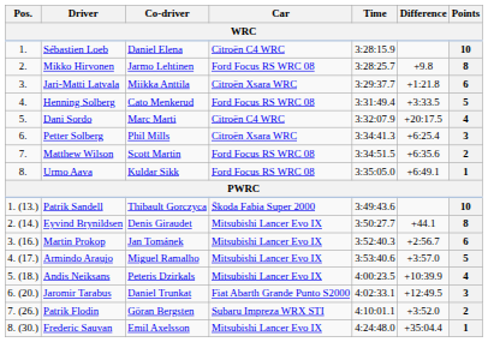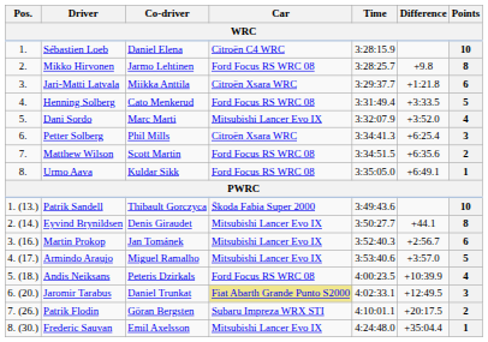 <table class="wikitable" style="text-align: center; font-size: 90%; max-width: 950px;">
 <tr>
 <th>Pos.</th>
 <th>Driver</th>
 <th>Co-driver</th>
 <th>Car</th>
 <th>Time</th>
 <th>Difference</th>
 <th>Points</th>
 </tr>
 <tr>
 <th colspan="7" style="border-bottom: 2px solid LightSteelBlue;">WRC</th>
 </tr>
 <tr>
 <td>1.</td>
 <td align="left"> <a href='#'>Sébastien Loeb</a></td>
 <td align="left"> <a href='#'>Daniel Elena</a></td>
 <td align="left"><a href='#'>Citroën C4 WRC</a></td>
 <td>3:28:15.9</td>
 <td></td>
 <th>10</th>
 </tr>
 <tr>
 <td>2.</td>
 <td align="left"> <a href='#'>Mikko Hirvonen</a></td>
 <td align="left"> <a href='#'>Jarmo Lehtinen</a></td>
 <td align="left"><a href='#'>Ford Focus RS WRC 08</a></td>
 <td>3:28:25.7</td>
 <td>+9.8</td>
 <th>8</th>
 </tr>
 <tr>
 <td>3.</td>
 <td align="left"> <a href='#'>Jari-Matti Latvala</a></td>
 <td align="left"> <a href='#'>Miikka Anttila</a></td>
 <td align="left"><a href='#'>Citroën Xsara WRC</a></td>
 <td>3:29:37.7</td>
 <td>+1:21.8</td>
 <th>6</th>
 </tr>
 <tr>
 <td>4.</td>
 <td align="left"> <a href='#'>Henning Solberg</a></td>
 <td align="left"> <a href='#'>Cato Menkerud</a></td>
 <td align="left"><a href='#'>Ford Focus RS WRC 08</a></td>
 <td>3:31:49.4</td>
 <td>+3:33.5</td>
 <th>5</th>
 </tr>
 <tr>
 <td>5.</td>
 <td align="left"> <a href='#'>Dani Sordo</a></td>
 <td align="left"> <a href='#'>Marc Marti</a></td>
-<td align="left"><a href='#'>Citroën C4 WRC</a></td>
+<td align="left"><a href='#'>Mitsubishi Lancer Evo IX</a></td>
 <td>3:32:07.9</td>
-<td>+20:17.5</td>
+<td>+3:52.0</td>
 <th>4</th>
 </tr>
 <tr>
 <td>6.</td>
 <td align="left"> <a href='#'>Petter Solberg</a></td>
 <td align="left"> <a href='#'>Phil Mills</a></td>
 <td align="left"><a href='#'>Citroën Xsara WRC</a></td>
 <td>3:34:41.3</td>
 <td>+6:25.4</td>
 <th>3</th>
 </tr>
 <tr>
 <td>7.</td>
 <td align="left"> <a href='#'>Matthew Wilson</a></td>
 <td align="left"> <a href='#'>Scott Martin</a></td>
 <td align=left><a href='#'>Ford Focus RS WRC 08</a></td>
 <td>3:34:51.5</td>
 <td>+6:35.6</td>
 <th>2</th>
 </tr>
 <tr>
 <td>8.</td>
 <td align="left"> <a href='#'>Urmo Aava</a></td>
 <td align="left"> <a href='#'>Kuldar Sikk</a></td>
 <td align=left><a href='#'>Ford Focus RS WRC 08</a></td>
 <td>3:35:05.0</td>
 <td>+6:49.1</td>
 <th>1</th>
 </tr>
 <tr>
 <th colspan="7" style="border-bottom: 2px solid LightSteelBlue;">PWRC</th>
 </tr>
 <tr>
 <td>1. (13.)</td>
 <td align="left"> <a href='#'>Patrik Sandell</a></td>
 <td align="left"> <a href='#'>Thibault Gorczyca</a></td>
 <td align="left"><a href='#'>Škoda Fabia Super 2000</a></td>
 <td>3:49:43.6</td>
 <td></td>
 <th>10</th>
 </tr>
 <tr>
 <td>2. (14.)</td>
 <td align="left"> <a href='#'>Eyvind Brynildsen</a></td>
 <td align="left"> <a href='#'>Denis Giraudet</a></td>
 <td align="left"><a href='#'>Mitsubishi Lancer Evo IX</a></td>
 <td>3:50:27.7</td>
 <td>+44.1</td>
 <th>8</th>
 </tr>
 <tr>
 <td>3. (16.)</td>
 <td align="left"> <a href='#'>Martin Prokop</a></td>
 <td align="left"> <a href='#'>Jan Tománek</a></td>
 <td align="left"><a href='#'>Mitsubishi Lancer Evo IX</a></td>
 <td>3:52:40.3</td>
 <td>+2:56.7</td>
 <th>6</th>
 </tr>
 <tr>
 <td>4. (17.)</td>
 <td align="left"> <a href='#'>Armindo Araujo</a></td>
 <td align="left"> <a href='#'>Miguel Ramalho</a></td>
 <td align="left"><a href='#'>Mitsubishi Lancer Evo IX</a></td>
 <td>3:53:40.6</td>
 <td>+3:57.0</td>
 <th>5</th>
 </tr>
 <tr>
 <td>5. (18.)</td>
 <td align="left"> <a href='#'>Andis Neiksans</a></td>
 <td align="left"> <a href='#'>Peteris Dzirkals</a></td>
-<td align="left"><a href='#'>Mitsubishi Lancer Evo IX</a></td>
+<td align=left><a href='#'>Ford Focus RS WRC 08</a></td>
 <td>4:00:23.5</td>
 <td>+10:39.9</td>
 <th>4</th>
 </tr>
 <tr>
 <td>6. (20.)</td>
 <td align="left"> <a href='#'>Jaromir Tarabus</a></td>
 <td align="left"> <a href='#'>Daniel Trunkat</a></td>
-<td align="left"><a href='#'>Fiat Abarth Grande Punto S2000</a></td>
+<td align="left" style="background: khaki;"><a href='#'>Fiat Abarth Grande Punto S2000</a></td>
 <td>4:02:33.1</td>
 <td>+12:49.5</td>
 <th>3</th>
 </tr>
 <tr>
 <td>7. (26.)</td>
 <td align="left"> <a href='#'>Patrik Flodin</a></td>
 <td align="left"> <a href='#'>Göran Bergsten</a></td>
 <td align="left"><a href='#'>Subaru Impreza WRX STI</a></td>
 <td>4:10:01.1</td>
-<td>+3:52.0</td>
+<td>+20:17.5</td>
 <th>2</th>
 </tr>
 <tr>
 <td>8. (30.)</td>
 <td align="left"> <a href='#'>Frederic Sauvan</a></td>
 <td align="left"> <a href='#'>Emil Axelsson</a></td>
 <td align="left"><a href='#'>Mitsubishi Lancer Evo IX</a></td>
 <td>4:24:48.0</td>
 <td>+35:04.4</td>
 <th>1</th>
 </tr>
 </table>
